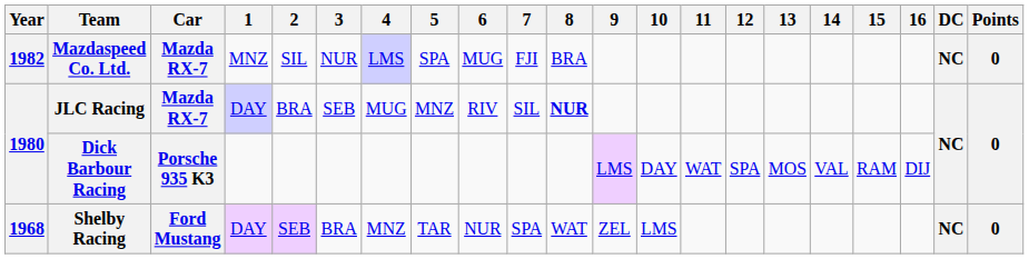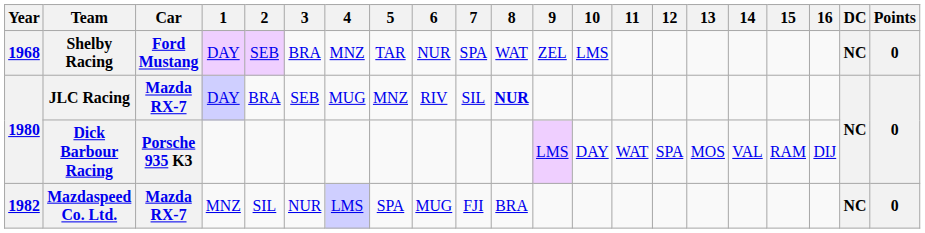 <table class="wikitable" style="text-align:center; font-size:95%">
 <tr>
 <th>Year</th>
 <th>Team</th>
 <th>Car</th>
 <th>1</th>
 <th>2</th>
 <th>3</th>
 <th>4</th>
 <th>5</th>
 <th>6</th>
 <th>7</th>
 <th>8</th>
 <th>9</th>
 <th>10</th>
 <th>11</th>
 <th>12</th>
 <th>13</th>
 <th>14</th>
 <th>15</th>
 <th>16</th>
 <th>DC</th>
 <th>Points</th>
 </tr>
 <tr>
-<th><a href='#'>1982</a></th>
-<th> <a href='#'>Mazdaspeed Co. Ltd.</a></th>
-<th><a href='#'>Mazda RX-7</a></th>
+<th><a href='#'>1968</a></th>
+<th> Shelby Racing</th>
+<th><a href='#'>Ford Mustang</a></th>
+<td style="background:#efcfff;"><a href='#'>DAY</a><br></td>
+<td style="background:#efcfff;"><a href='#'>SEB</a><br></td>
+<td><a href='#'>BRA</a></td>
 <td><a href='#'>MNZ</a></td>
-<td><a href='#'>SIL</a></td>
+<td><a href='#'>TAR</a></td>
 <td><a href='#'>NUR</a></td>
-<td style="background:#cfcfff;"><a href='#'>LMS</a><br></td>
 <td><a href='#'>SPA</a></td>
-<td><a href='#'>MUG</a></td>
-<td><a href='#'>FJI</a></td>
-<td><a href='#'>BRA</a></td>
-<td></td>
-<td></td>
+<td><a href='#'>WAT</a></td>
+<td><a href='#'>ZEL</a></td>
+<td><a href='#'>LMS</a></td>
 <td></td>
 <td></td>
 <td></td>
 <td></td>
 <td></td>
 <td></td>
 <th>NC</th>
 <th>0</th>
 </tr>
 <tr>
 <th rowspan=2><a href='#'>1980</a></th>
 <th> JLC Racing</th>
 <th><a href='#'>Mazda RX-7</a></th>
 <td style="background:#cfcfff;"><a href='#'>DAY</a><br></td>
 <td><a href='#'>BRA</a></td>
 <td><a href='#'>SEB</a></td>
 <td><a href='#'>MUG</a></td>
 <td><a href='#'>MNZ</a></td>
 <td><a href='#'>RIV</a></td>
 <td><a href='#'>SIL</a></td>
 <td><strong><a href='#'>NUR</a></strong></td>
 <td></td>
 <td></td>
 <td></td>
 <td></td>
 <td></td>
 <td></td>
 <td></td>
 <td></td>
 <th rowspan=2>NC</th>
 <th rowspan=2>0</th>
 </tr>
 <tr>
 <th> <a href='#'>Dick Barbour Racing</a></th>
 <th><a href='#'>Porsche 935</a> K3</th>
 <td></td>
 <td></td>
 <td></td>
 <td></td>
 <td></td>
 <td></td>
 <td></td>
 <td></td>
 <td style="background:#efcfff;"><a href='#'>LMS</a><br></td>
 <td><a href='#'>DAY</a></td>
 <td><a href='#'>WAT</a></td>
 <td><a href='#'>SPA</a></td>
 <td><a href='#'>MOS</a></td>
 <td><a href='#'>VAL</a></td>
 <td><a href='#'>RAM</a></td>
 <td><a href='#'>DIJ</a></td>
 </tr>
 <tr>
-<th><a href='#'>1968</a></th>
-<th> Shelby Racing</th>
-<th><a href='#'>Ford Mustang</a></th>
-<td style="background:#efcfff;"><a href='#'>DAY</a><br></td>
-<td style="background:#efcfff;"><a href='#'>SEB</a><br></td>
+<th><a href='#'>1982</a></th>
+<th> <a href='#'>Mazdaspeed Co. Ltd.</a></th>
+<th><a href='#'>Mazda RX-7</a></th>
+<td><a href='#'>MNZ</a></td>
+<td><a href='#'>SIL</a></td>
+<td><a href='#'>NUR</a></td>
+<td style="background:#cfcfff;"><a href='#'>LMS</a><br></td>
+<td><a href='#'>SPA</a></td>
+<td><a href='#'>MUG</a></td>
+<td><a href='#'>FJI</a></td>
 <td><a href='#'>BRA</a></td>
-<td><a href='#'>MNZ</a></td>
-<td><a href='#'>TAR</a></td>
-<td><a href='#'>NUR</a></td>
-<td><a href='#'>SPA</a></td>
-<td><a href='#'>WAT</a></td>
-<td><a href='#'>ZEL</a></td>
-<td><a href='#'>LMS</a></td>
+<td></td>
+<td></td>
 <td></td>
 <td></td>
 <td></td>
 <td></td>
 <td></td>
 <td></td>
 <th>NC</th>
 <th>0</th>
 </tr>
 </table>
